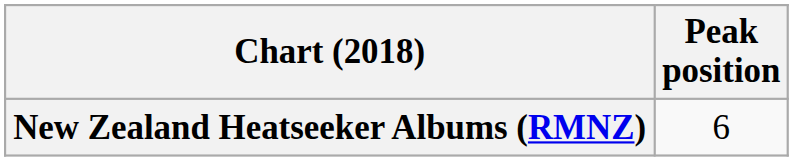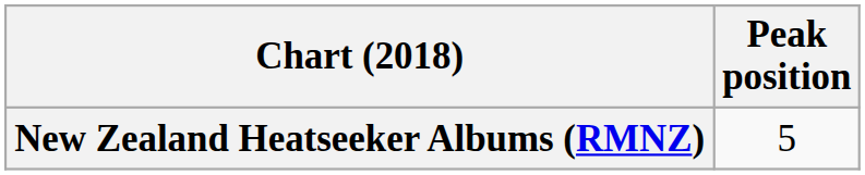 <table class="wikitable plainrowheaders" style="text-align:center">
 <tr>
 <th scope="col">Chart (2018)</th>
 <th scope="col">Peak<br>position</th>
 </tr>
 <tr>
 <th scope="row">New Zealand Heatseeker Albums (<a href='#'>RMNZ</a>)</th>
-<td>6</td>
+<td>5</td>
 </tr>
 </table>
